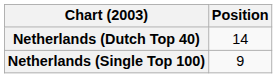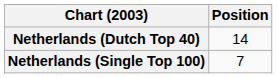 <table class="wikitable sortable plainrowheaders" style="text-align:center">
 <tr>
 <th scope="col">Chart (2003)</th>
 <th scope="col">Position</th>
 </tr>
 <tr>
 <th scope="row">Netherlands (Dutch Top 40)</th>
 <td>14</td>
 </tr>
 <tr>
 <th scope="row">Netherlands (Single Top 100)</th>
-<td>9</td>
+<td>7</td>
 </tr>
 </table>
